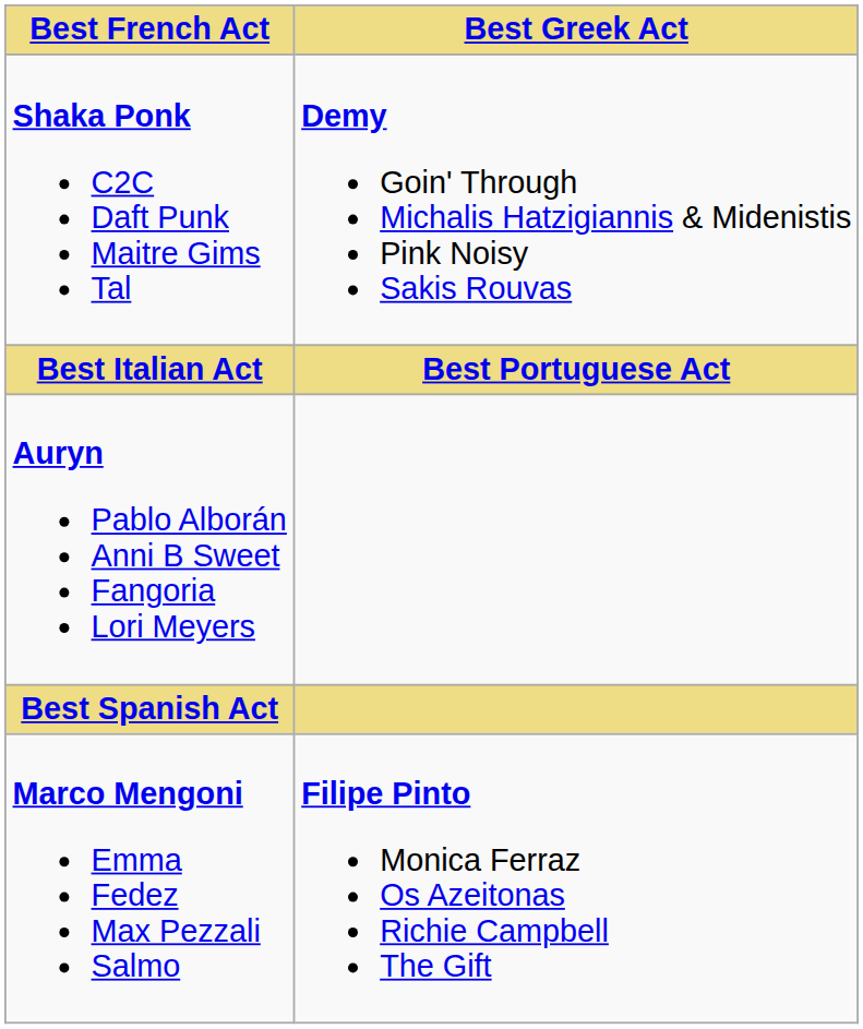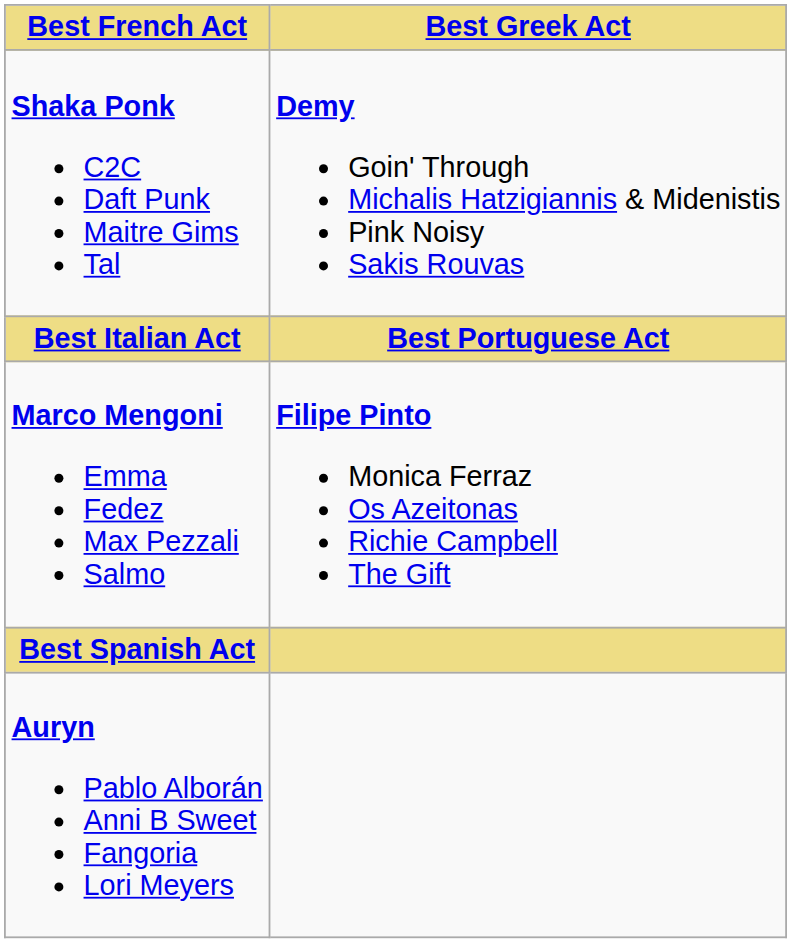 <table class=wikitable style="width=100%">
 <tr>
 <th style="background:#EEDD85; width=50%"><a href='#'>Best French Act</a></th>
 <th style="background:#EEDD85; width=50%"><a href='#'>Best Greek Act</a></th>
 </tr>
 <tr>
 <td valign="top"><br><strong><a href='#'>Shaka Ponk</a></strong><ul><li><a href='#'>C2C</a></li><li><a href='#'>Daft Punk</a></li><li><a href='#'>Maitre Gims</a></li><li><a href='#'>Tal</a></li></ul></td>
 <td valign="top"><br><strong><a href='#'>Demy</a></strong><ul><li>Goin' Through</li><li><a href='#'>Michalis Hatzigiannis</a> & Midenistis</li><li>Pink Noisy</li><li><a href='#'>Sakis Rouvas</a></li></ul></td>
 </tr>
 <tr>
 <th style="background:#EEDD85; width=50%"><a href='#'>Best Italian Act</a></th>
 <th style="background:#EEDD85; width=50%"><a href='#'>Best Portuguese Act</a></th>
 </tr>
 <tr>
-<td valign="top"><br><strong><a href='#'>Auryn</a></strong><ul><li><a href='#'>Pablo Alborán</a></li><li><a href='#'>Anni B Sweet</a></li><li><a href='#'>Fangoria</a></li><li><a href='#'>Lori Meyers</a></li></ul></td>
-<td valign="top"></td>
+<td valign="top"><br><strong><a href='#'>Marco Mengoni</a></strong><ul><li><a href='#'>Emma</a></li><li><a href='#'>Fedez</a></li><li><a href='#'>Max Pezzali</a></li><li><a href='#'>Salmo</a></li></ul></td>
+<td valign="top"><br><strong><a href='#'>Filipe Pinto</a></strong><ul><li>Monica Ferraz</li><li><a href='#'>Os Azeitonas</a></li><li><a href='#'>Richie Campbell</a></li><li><a href='#'>The Gift</a></li></ul></td>
 </tr>
 <tr>
 <th style="background:#EEDD85; width=50%"><a href='#'>Best Spanish Act</a></th>
 <th style="background:#EEDD85; width=50%"></th>
 </tr>
 <tr>
-<td valign="top"><br><strong><a href='#'>Marco Mengoni</a></strong><ul><li><a href='#'>Emma</a></li><li><a href='#'>Fedez</a></li><li><a href='#'>Max Pezzali</a></li><li><a href='#'>Salmo</a></li></ul></td>
-<td valign="top"><br><strong><a href='#'>Filipe Pinto</a></strong><ul><li>Monica Ferraz</li><li><a href='#'>Os Azeitonas</a></li><li><a href='#'>Richie Campbell</a></li><li><a href='#'>The Gift</a></li></ul></td>
+<td valign="top"><br><strong><a href='#'>Auryn</a></strong><ul><li><a href='#'>Pablo Alborán</a></li><li><a href='#'>Anni B Sweet</a></li><li><a href='#'>Fangoria</a></li><li><a href='#'>Lori Meyers</a></li></ul></td>
+<td valign="top"></td>
 </tr>
 </table>
